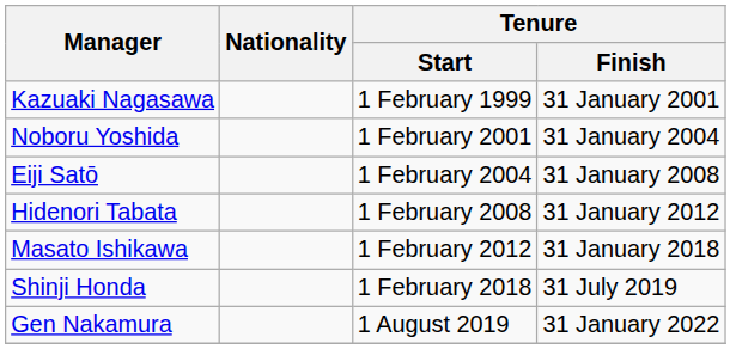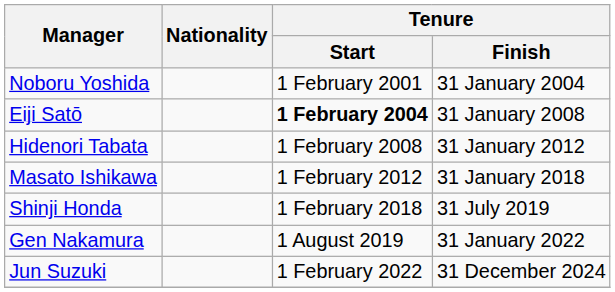 <table class="wikitable">
 <tr>
 <th rowspan="2">Manager</th>
 <th rowspan="2">Nationality</th>
 <th colspan="2">Tenure </th>
 </tr>
 <tr>
 <th>Start</th>
 <th>Finish </th>
 </tr>
 <tr>
-<td><a href='#'>Kazuaki Nagasawa</a></td>
-<td></td>
-<td>1 February 1999</td>
-<td>31 January 2001<br></td>
-</tr>
-<tr>
 <td><a href='#'>Noboru Yoshida</a></td>
 <td></td>
 <td>1 February 2001</td>
 <td>31 January 2004<br></td>
 </tr>
 <tr>
 <td><a href='#'>Eiji Satō</a></td>
 <td></td>
-<td>1 February 2004</td>
+<td><strong>1 February 2004</strong></td>
 <td>31 January 2008<br></td>
 </tr>
 <tr>
 <td><a href='#'>Hidenori Tabata</a></td>
 <td></td>
 <td>1 February 2008</td>
 <td>31 January 2012<br></td>
 </tr>
 <tr>
 <td><a href='#'>Masato Ishikawa</a></td>
 <td></td>
 <td>1 February 2012</td>
 <td>31 January 2018<br></td>
 </tr>
 <tr>
 <td><a href='#'>Shinji Honda</a></td>
 <td></td>
 <td>1 February 2018</td>
 <td>31 July 2019<br></td>
 </tr>
 <tr>
 <td><a href='#'>Gen Nakamura</a></td>
 <td></td>
 <td>1 August 2019</td>
 <td>31 January 2022<br></td>
 </tr>
 <tr>
+<td><a href='#'>Jun Suzuki</a></td>
+<td></td>
+<td>1 February 2022</td>
+<td>31 December 2024<br></td>
+</tr>
+<tr>
 </tr>
 </table>
